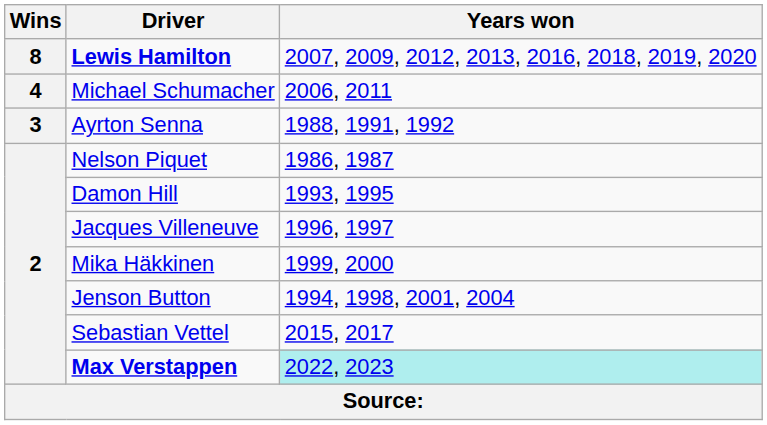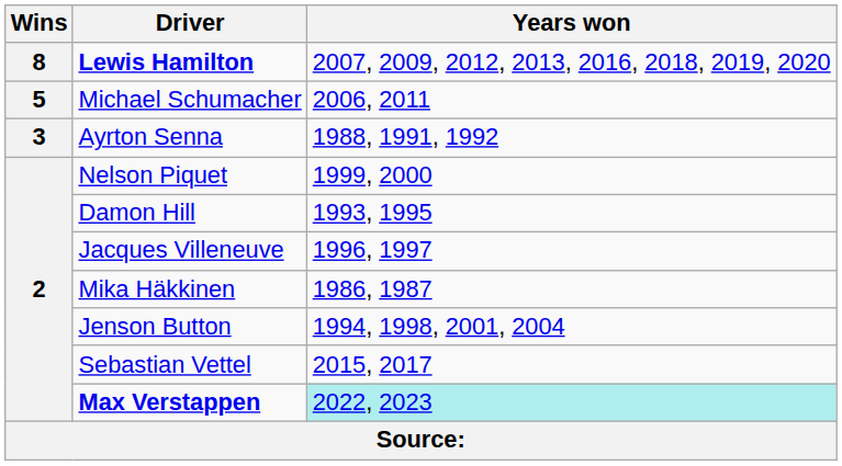 <table class="wikitable">
 <tr>
 <th>Wins</th>
 <th>Driver</th>
 <th>Years won</th>
 </tr>
 <tr>
 <th>8</th>
 <td> <strong><a href='#'>Lewis Hamilton</a></strong></td>
 <td><a href='#'>2007</a>, <a href='#'>2009</a>, <a href='#'>2012</a>, <a href='#'>2013</a>, <a href='#'>2016</a>, <a href='#'>2018</a>, <a href='#'>2019</a>, <a href='#'>2020</a></td>
 </tr>
 <tr>
-<th>4</th>
+<th>5</th>
 <td> <a href='#'>Michael Schumacher</a></td>
 <td><a href='#'>2006</a>, <a href='#'>2011</a></td>
 </tr>
 <tr>
 <th>3</th>
 <td> <a href='#'>Ayrton Senna</a></td>
 <td><a href='#'>1988</a>, <a href='#'>1991</a>, <a href='#'>1992</a></td>
 </tr>
 <tr>
 <th rowspan="7">2</th>
 <td> <a href='#'>Nelson Piquet</a></td>
-<td><a href='#'>1986</a>, <a href='#'>1987</a></td>
+<td><a href='#'>1999</a>, <a href='#'>2000</a></td>
 </tr>
 <tr>
 <td> <a href='#'>Damon Hill</a></td>
 <td><a href='#'>1993</a>, <a href='#'>1995</a></td>
 </tr>
 <tr>
 <td> <a href='#'>Jacques Villeneuve</a></td>
 <td><a href='#'>1996</a>, <a href='#'>1997</a></td>
 </tr>
 <tr>
 <td> <a href='#'>Mika Häkkinen</a></td>
-<td><a href='#'>1999</a>, <a href='#'>2000</a></td>
+<td><a href='#'>1986</a>, <a href='#'>1987</a></td>
 </tr>
 <tr>
 <td> <a href='#'>Jenson Button</a></td>
 <td><a href='#'>1994</a>, <a href='#'>1998</a>, <a href='#'>2001</a>, <a href='#'>2004</a></td>
 </tr>
 <tr>
 <td> <a href='#'>Sebastian Vettel</a></td>
 <td><a href='#'>2015</a>, <a href='#'>2017</a></td>
 </tr>
 <tr>
 <td> <strong><a href='#'>Max Verstappen</a></strong></td>
 <td style="background: paleturquoise;"><a href='#'>2022</a>, <a href='#'>2023</a></td>
 </tr>
 <tr>
 <th colspan=3>Source:</th>
 </tr>
 </table>
